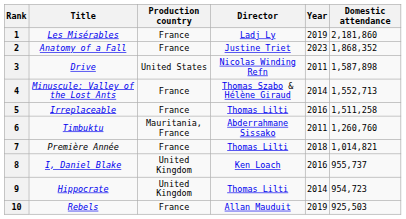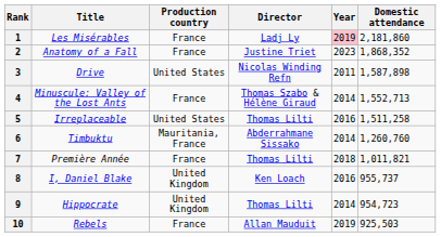 <table class="wikitable centre alternance">
 <tr>
 <th scope="col">Rank</th>
 <th scope="col">Title</th>
 <th scope="col">Production country</th>
 <th scope="col">Director</th>
 <th>Year</th>
 <th>Domestic attendance</th>
 </tr>
 <tr>
 <th scope="row">1</th>
 <td align="center"><em><a href='#'>Les Misérables</a></em></td>
 <td align="center">France</td>
 <td align="center"><a href='#'>Ladj Ly</a></td>
-<td>2019</td>
+<td style="background: pink;">2019</td>
 <td>2,181,860</td>
 </tr>
 <tr>
 <th scope="row">2</th>
 <td align="center"><em><a href='#'>Anatomy of a Fall</a></em></td>
 <td align="center">France</td>
 <td align="center"><a href='#'>Justine Triet</a></td>
 <td>2023</td>
 <td>1,868,352</td>
 </tr>
 <tr>
 <th scope="row">3</th>
 <td align="center"><em><a href='#'>Drive</a></em></td>
 <td align="center">United States</td>
 <td align="center"><a href='#'>Nicolas Winding Refn</a></td>
 <td>2011</td>
 <td>1,587,898</td>
 </tr>
 <tr>
 <th scope="row">4</th>
 <td align="center"><em><a href='#'>Minuscule: Valley of the Lost Ants</a></em></td>
 <td align="center">France</td>
 <td align="center"><a href='#'>Thomas Szabo</a> & <a href='#'>Hélène Giraud</a></td>
 <td>2014</td>
 <td>1,552,713</td>
 </tr>
 <tr>
 <th scope="row">5</th>
 <td align="center"><em><a href='#'>Irreplaceable</a></em></td>
-<td align="center">France</td>
+<td align="center">United States</td>
 <td align="center"><a href='#'>Thomas Lilti</a></td>
 <td>2016</td>
 <td>1,511,258</td>
 </tr>
 <tr>
 <th scope="row">6</th>
 <td align="center"><em><a href='#'>Timbuktu</a></em></td>
 <td align="center">Mauritania, France</td>
 <td align="center"><a href='#'>Abderrahmane Sissako</a></td>
-<td>2011</td>
+<td>2014</td>
 <td>1,260,760</td>
 </tr>
 <tr>
 <th scope="row">7</th>
 <td align="center"><em>Première Année</em></td>
 <td align="center">France</td>
 <td align="center"><a href='#'>Thomas Lilti</a></td>
 <td>2018</td>
-<td>1,014,821</td>
+<td>1,011,821</td>
 </tr>
 <tr>
 <th scope="row">8</th>
 <td align="center"><em><a href='#'>I, Daniel Blake</a></em></td>
 <td align="center">United Kingdom</td>
 <td align="center"><a href='#'>Ken Loach</a></td>
 <td>2016</td>
 <td>955,737</td>
 </tr>
 <tr>
 <th scope="row">9</th>
 <td align="center"><em><a href='#'>Hippocrate</a></em></td>
 <td align="center">United Kingdom</td>
 <td align="center"><a href='#'>Thomas Lilti</a></td>
 <td>2014</td>
 <td>954,723</td>
 </tr>
 <tr>
 <th scope="row">10</th>
 <td align="center"><em><a href='#'>Rebels</a></em></td>
 <td align="center">France</td>
 <td align="center"><a href='#'>Allan Mauduit</a></td>
 <td>2019</td>
 <td>925,503</td>
 </tr>
 </table>
